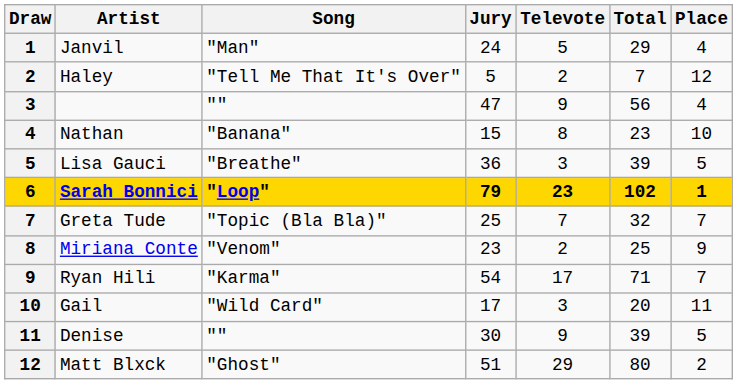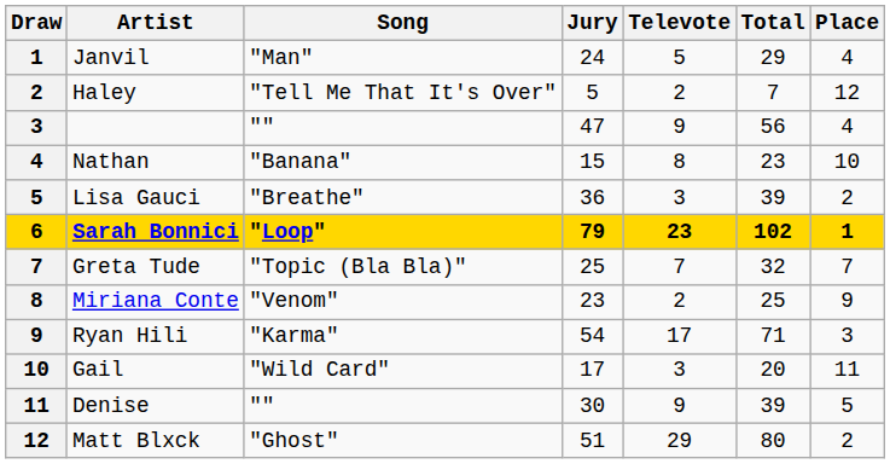 <table class="sortable wikitable plainrowheaders" style="margin: 1em auto 1em auto; text-align:center;">
 <tr>
 <th>Draw</th>
 <th>Artist</th>
 <th>Song</th>
 <th>Jury</th>
 <th>Televote</th>
 <th>Total</th>
 <th>Place</th>
 </tr>
 <tr>
 <th scope="row" style="text-align:center;">1</th>
 <td align="left">Janvil</td>
 <td align="left">"Man"</td>
 <td>24</td>
 <td>5</td>
 <td>29</td>
 <td>4</td>
 </tr>
 <tr>
 <th scope="row" style="text-align:center;">2</th>
 <td align="left">Haley</td>
 <td align="left">"Tell Me That It's Over"</td>
 <td>5</td>
 <td>2</td>
 <td>7</td>
 <td>12</td>
 </tr>
 <tr>
 <th scope="row" style="text-align:center;">3</th>
 <td align="left"></td>
 <td align="left">""</td>
 <td>47</td>
 <td>9</td>
 <td>56</td>
 <td>4</td>
 </tr>
 <tr>
 <th scope="row" style="text-align:center;">4</th>
 <td align="left">Nathan</td>
 <td align="left">"Banana"</td>
 <td>15</td>
 <td>8</td>
 <td>23</td>
 <td>10</td>
 </tr>
 <tr>
 <th scope="row" style="text-align:center;">5</th>
 <td align="left">Lisa Gauci</td>
 <td align="left">"Breathe"</td>
 <td>36</td>
 <td>3</td>
 <td>39</td>
-<td>5</td>
+<td>2</td>
 </tr>
 <tr style="font-weight:bold; background:gold;">
 <th scope="row" style="font-weight:bold; background: gold; text-align:center;">6</th>
 <td align="left"><a href='#'>Sarah Bonnici</a></td>
 <td align="left">"<a href='#'>Loop</a>"</td>
 <td>79</td>
 <td>23</td>
 <td>102</td>
 <td>1</td>
 </tr>
 <tr>
 <th scope="row" style="text-align:center;">7</th>
 <td align="left">Greta Tude</td>
 <td align="left">"Topic (Bla Bla)"</td>
 <td>25</td>
 <td>7</td>
 <td>32</td>
 <td>7</td>
 </tr>
 <tr>
 <th scope="row" style="text-align:center;">8</th>
 <td align="left"><a href='#'>Miriana Conte</a></td>
 <td align="left">"Venom"</td>
 <td>23</td>
 <td>2</td>
 <td>25</td>
 <td>9</td>
 </tr>
 <tr>
 <th scope="row" style="text-align:center;">9</th>
 <td align="left">Ryan Hili</td>
 <td align="left">"Karma"</td>
 <td>54</td>
 <td>17</td>
 <td>71</td>
-<td>7</td>
+<td>3</td>
 </tr>
 <tr>
 <th scope="row" style="text-align:center;">10</th>
 <td align="left">Gail</td>
 <td align="left">"Wild Card"</td>
 <td>17</td>
 <td>3</td>
 <td>20</td>
 <td>11</td>
 </tr>
 <tr>
 <th scope="row" style="text-align:center;">11</th>
 <td align="left">Denise</td>
 <td align="left">""</td>
 <td>30</td>
 <td>9</td>
 <td>39</td>
 <td>5</td>
 </tr>
 <tr>
 <th scope="row" style="text-align:center;">12</th>
 <td align="left">Matt Blxck</td>
 <td align="left">"Ghost"</td>
 <td>51</td>
 <td>29</td>
 <td>80</td>
 <td>2</td>
 </tr>
 </table>
